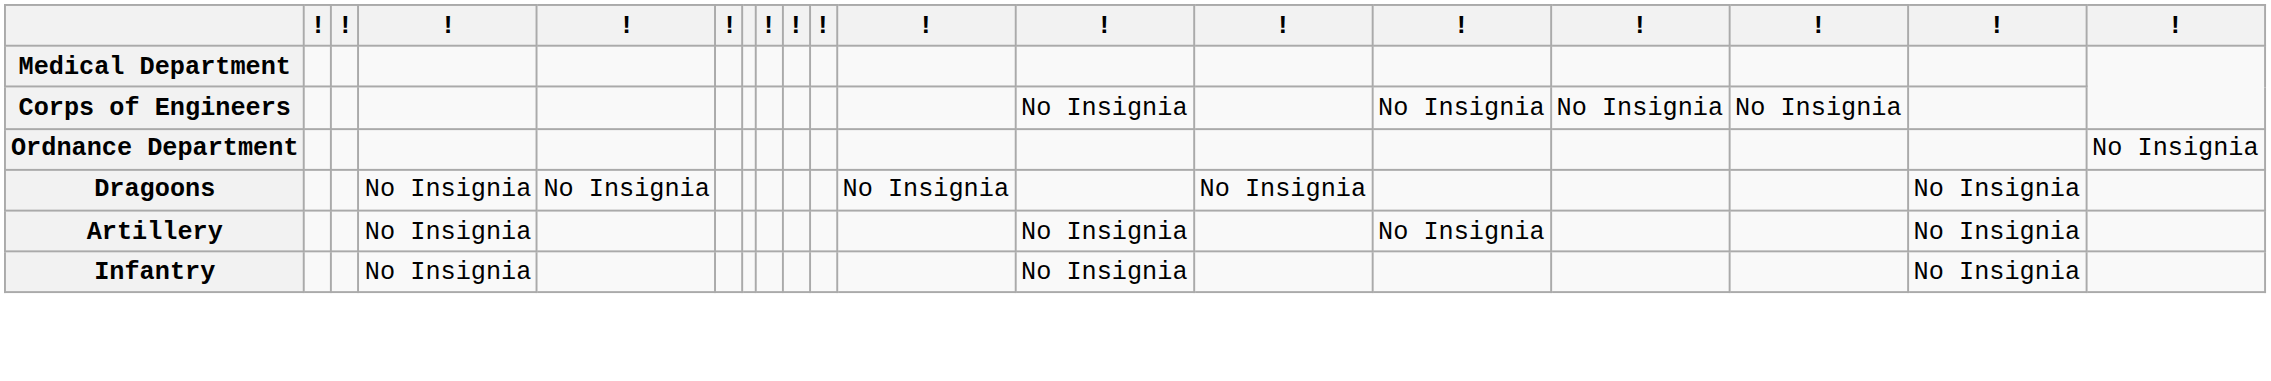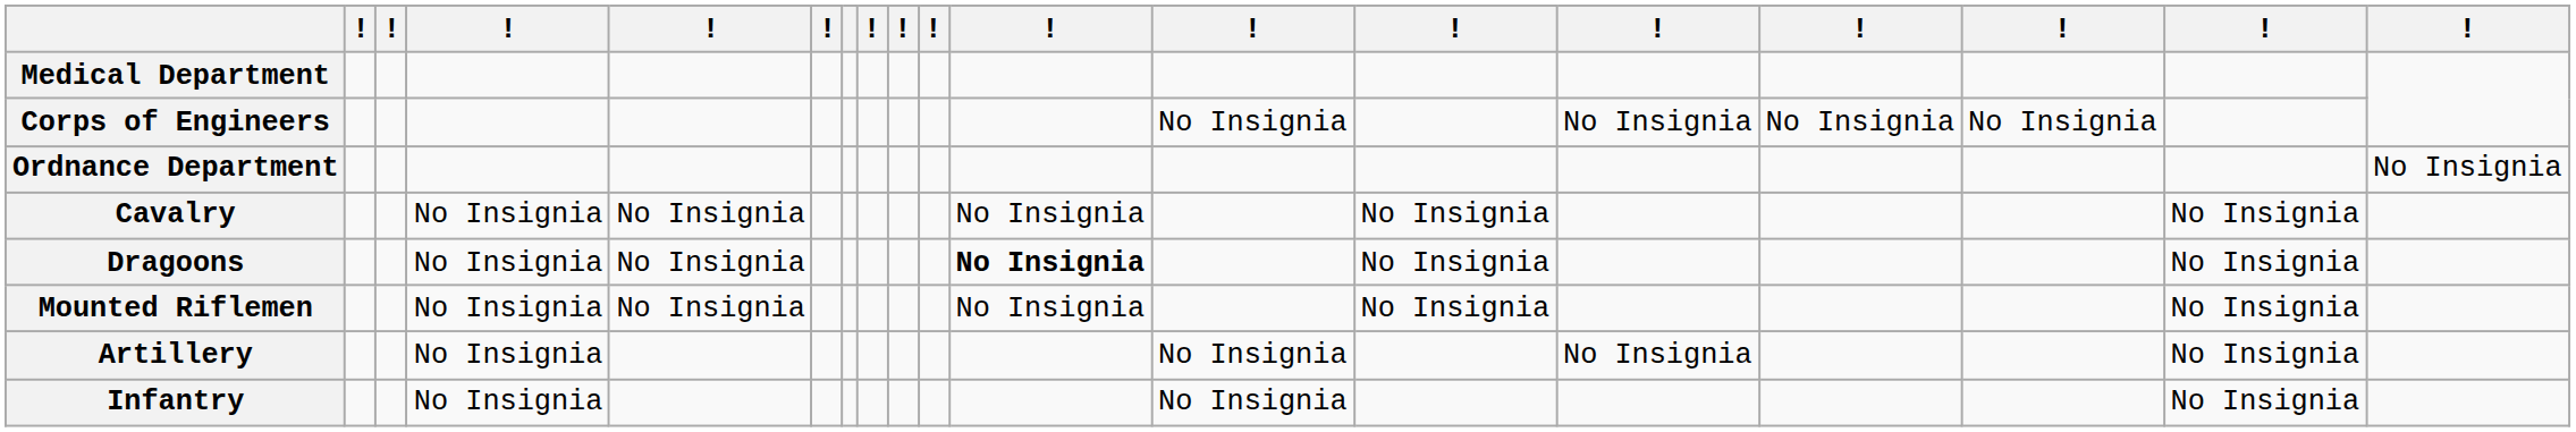 <table class="wikitable">
 <tr style="text-align:center;">
 <th></th>
 <th>!<small></small></th>
 <th>!<small></small></th>
 <th>!<small></small></th>
 <th>!<small></small></th>
 <th>!<small></small></th>
 <th><small></small></th>
 <th>!<small></small></th>
 <th>!<small></small></th>
 <th>!<small></small></th>
 <th>!<small></small></th>
 <th>!<small></small></th>
 <th>!<small></small></th>
 <th>!<small></small></th>
 <th>!<small></small></th>
 <th>!<small></small></th>
 <th>!<small></small></th>
 <th>!<small></small></th>
 </tr>
 <tr>
 <th>Medical Department</th>
 <td></td>
 <td></td>
 <td></td>
 <td></td>
 <td></td>
 <td></td>
 <td></td>
 <td></td>
 <td></td>
 <td></td>
 <td></td>
 <td></td>
 <td></td>
 <td></td>
 <td></td>
 <td></td>
 </tr>
 <tr>
 <th>Corps of Engineers</th>
 <td></td>
 <td></td>
 <td></td>
 <td></td>
 <td></td>
 <td></td>
 <td></td>
 <td></td>
 <td></td>
 <td></td>
 <td>No Insignia</td>
 <td></td>
 <td>No Insignia</td>
 <td>No Insignia</td>
 <td>No Insignia</td>
 <td></td>
 </tr>
 <tr>
 <th>Ordnance Department</th>
 <td></td>
 <td></td>
 <td></td>
 <td></td>
 <td></td>
 <td></td>
 <td></td>
 <td></td>
 <td></td>
 <td></td>
 <td></td>
 <td></td>
 <td></td>
 <td></td>
 <td></td>
 <td></td>
 <td>No Insignia</td>
 </tr>
 <tr>
+<th>Cavalry</th>
+<td></td>
+<td></td>
+<td>No Insignia</td>
+<td>No Insignia</td>
+<td></td>
+<td></td>
+<td></td>
+<td></td>
+<td></td>
+<td>No Insignia</td>
+<td></td>
+<td>No Insignia</td>
+<td></td>
+<td></td>
+<td></td>
+<td>No Insignia</td>
+<td></td>
+</tr>
+<tr>
 <th>Dragoons</th>
+<td></td>
+<td></td>
+<td>No Insignia</td>
+<td>No Insignia</td>
+<td></td>
+<td></td>
+<td></td>
+<td></td>
+<td></td>
+<td><strong>No Insignia</strong></td>
+<td></td>
+<td>No Insignia</td>
+<td></td>
+<td></td>
+<td></td>
+<td>No Insignia</td>
+<td></td>
+</tr>
+<tr>
+<th>Mounted Riflemen</th>
 <td></td>
 <td></td>
 <td>No Insignia</td>
 <td>No Insignia</td>
 <td></td>
 <td></td>
 <td></td>
 <td></td>
 <td></td>
 <td>No Insignia</td>
 <td></td>
 <td>No Insignia</td>
 <td></td>
 <td></td>
 <td></td>
 <td>No Insignia</td>
 <td></td>
 </tr>
 <tr>
 <th>Artillery</th>
 <td></td>
 <td></td>
 <td>No Insignia</td>
 <td></td>
 <td></td>
 <td></td>
 <td></td>
 <td></td>
 <td></td>
 <td></td>
 <td>No Insignia</td>
 <td></td>
 <td>No Insignia</td>
 <td></td>
 <td></td>
 <td>No Insignia</td>
 <td></td>
 </tr>
 <tr>
 <th>Infantry</th>
 <td></td>
 <td></td>
 <td>No Insignia</td>
 <td></td>
 <td></td>
 <td></td>
 <td></td>
 <td></td>
 <td></td>
 <td></td>
 <td>No Insignia</td>
 <td></td>
 <td></td>
 <td></td>
 <td></td>
 <td>No Insignia</td>
 <td></td>
 </tr>
 </table>
